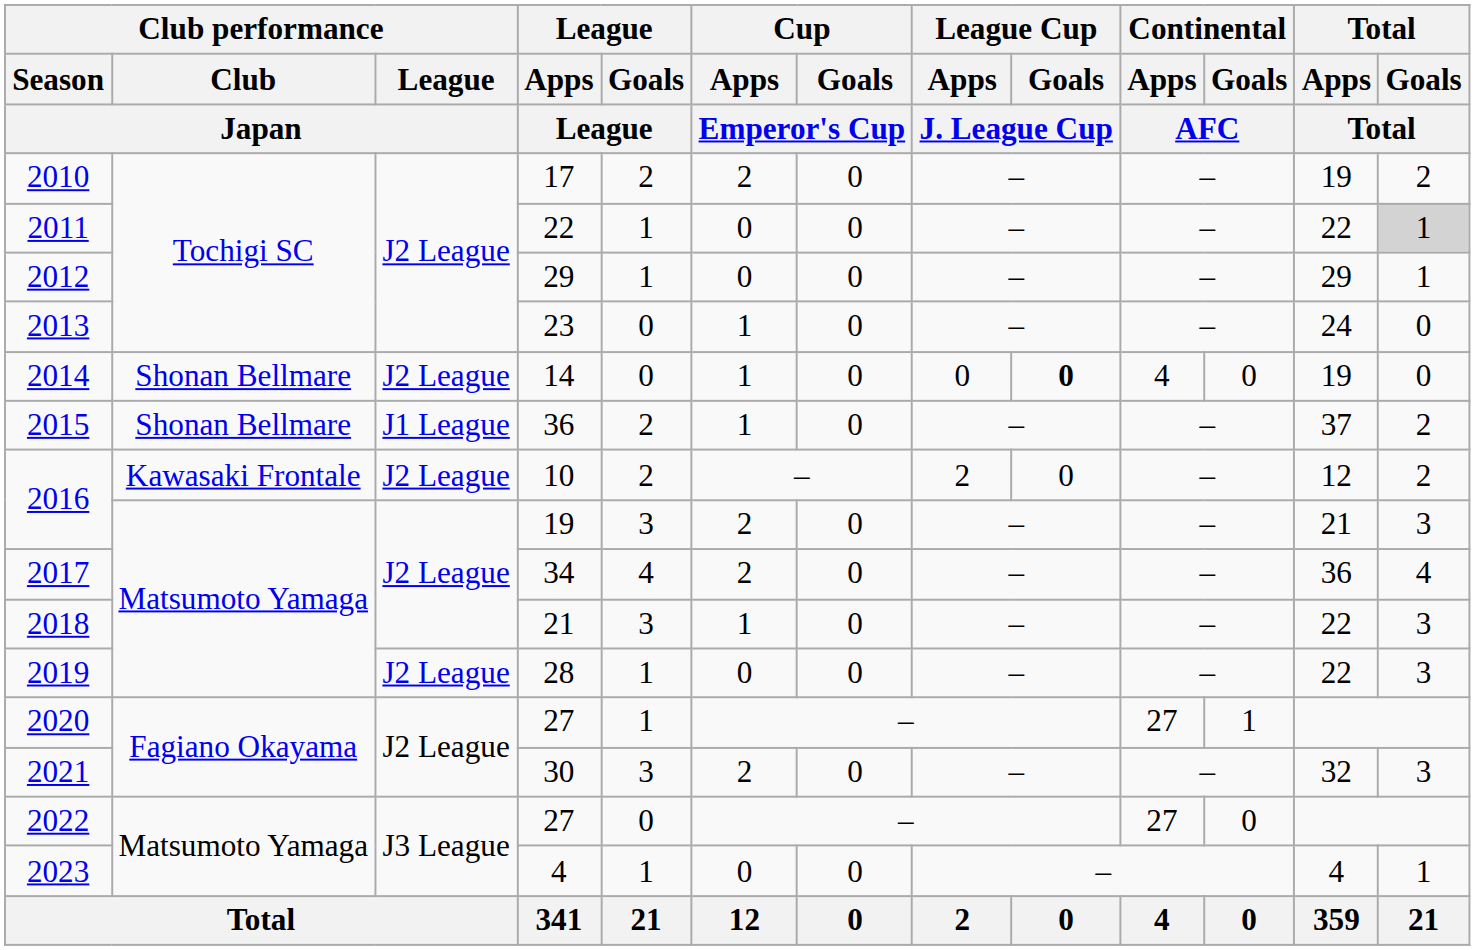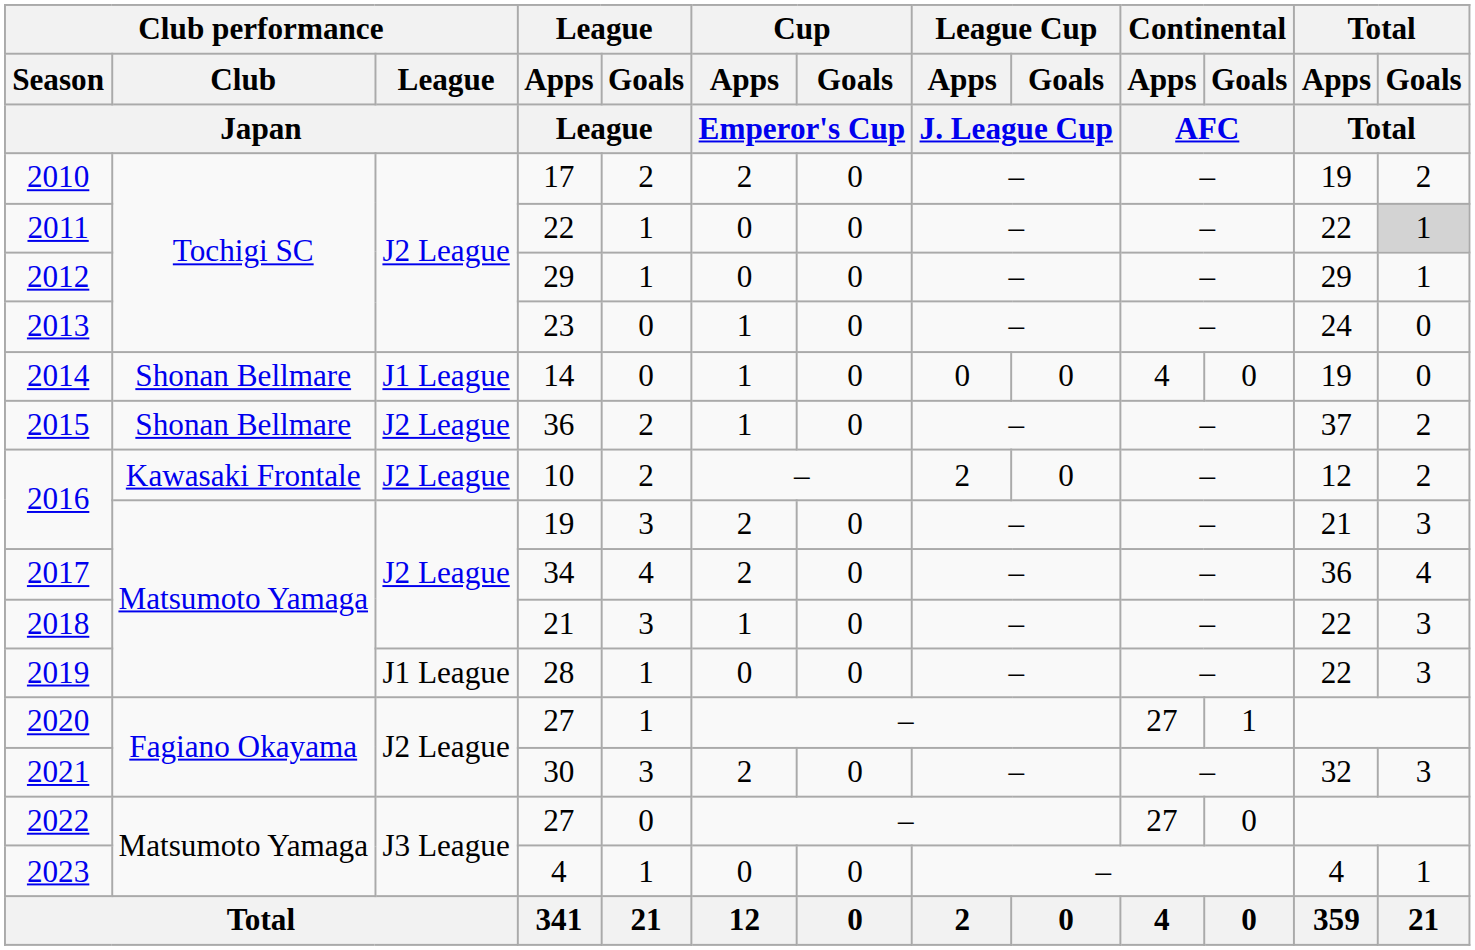 <table class="wikitable" style="text-align:center;">
 <tr>
 <th colspan=3>Club performance</th>
 <th colspan=2>League</th>
 <th colspan=2>Cup</th>
 <th colspan=2>League Cup</th>
 <th colspan=2>Continental</th>
 <th colspan=2>Total</th>
 </tr>
 <tr>
 <th>Season</th>
 <th>Club</th>
 <th>League</th>
 <th>Apps</th>
 <th>Goals</th>
 <th>Apps</th>
 <th>Goals</th>
 <th>Apps</th>
 <th>Goals</th>
 <th>Apps</th>
 <th>Goals</th>
 <th>Apps</th>
 <th>Goals</th>
 </tr>
 <tr>
 <th colspan=3>Japan</th>
 <th colspan=2>League</th>
 <th colspan=2><a href='#'>Emperor's Cup</a></th>
 <th colspan=2><a href='#'>J. League Cup</a></th>
 <th colspan=2><a href='#'>AFC</a></th>
 <th colspan=2>Total</th>
 </tr>
 <tr>
 <td><a href='#'>2010</a></td>
 <td rowspan="4"><a href='#'>Tochigi SC</a></td>
 <td rowspan="4"><a href='#'>J2 League</a></td>
 <td>17</td>
 <td>2</td>
 <td>2</td>
 <td>0</td>
 <td colspan="2">–</td>
 <td colspan="2">–</td>
 <td>19</td>
 <td>2</td>
 </tr>
 <tr>
 <td><a href='#'>2011</a></td>
 <td>22</td>
 <td>1</td>
 <td>0</td>
 <td>0</td>
 <td colspan="2">–</td>
 <td colspan="2">–</td>
 <td>22</td>
 <td style="background: lightgrey;">1</td>
 </tr>
 <tr>
 <td><a href='#'>2012</a></td>
 <td>29</td>
 <td>1</td>
 <td>0</td>
 <td>0</td>
 <td colspan="2">–</td>
 <td colspan="2">–</td>
 <td>29</td>
 <td>1</td>
 </tr>
 <tr>
 <td><a href='#'>2013</a></td>
 <td>23</td>
 <td>0</td>
 <td>1</td>
 <td>0</td>
 <td colspan="2">–</td>
 <td colspan="2">–</td>
 <td>24</td>
 <td>0</td>
 </tr>
 <tr>
 <td><a href='#'>2014</a></td>
 <td><a href='#'>Shonan Bellmare</a></td>
-<td><a href='#'>J2 League</a></td>
+<td><a href='#'>J1 League</a></td>
 <td>14</td>
 <td>0</td>
 <td>1</td>
 <td>0</td>
 <td>0</td>
-<td><strong>0</strong></td>
+<td>0</td>
 <td>4</td>
 <td>0</td>
 <td>19</td>
 <td>0</td>
 </tr>
 <tr>
 <td><a href='#'>2015</a></td>
 <td><a href='#'>Shonan Bellmare</a></td>
-<td><a href='#'>J1 League</a></td>
+<td><a href='#'>J2 League</a></td>
 <td>36</td>
 <td>2</td>
 <td>1</td>
 <td>0</td>
 <td colspan="2">–</td>
 <td colspan="2">–</td>
 <td>37</td>
 <td>2</td>
 </tr>
 <tr>
 <td rowspan="2"><a href='#'>2016</a></td>
 <td><a href='#'>Kawasaki Frontale</a></td>
 <td><a href='#'>J2 League</a></td>
 <td>10</td>
 <td>2</td>
 <td colspan="2">–</td>
 <td>2</td>
 <td>0</td>
 <td colspan="2">–</td>
 <td>12</td>
 <td>2</td>
 </tr>
 <tr>
 <td rowspan="4"><a href='#'>Matsumoto Yamaga</a></td>
 <td rowspan="3"><a href='#'>J2 League</a></td>
 <td>19</td>
 <td>3</td>
 <td>2</td>
 <td>0</td>
 <td colspan="2">–</td>
 <td colspan="2">–</td>
 <td>21</td>
 <td>3</td>
 </tr>
 <tr>
 <td><a href='#'>2017</a></td>
 <td>34</td>
 <td>4</td>
 <td>2</td>
 <td>0</td>
 <td colspan="2">–</td>
 <td colspan="2">–</td>
 <td>36</td>
 <td>4</td>
 </tr>
 <tr>
 <td><a href='#'>2018</a></td>
 <td>21</td>
 <td>3</td>
 <td>1</td>
 <td>0</td>
 <td colspan="2">–</td>
 <td colspan="2">–</td>
 <td>22</td>
 <td>3</td>
 </tr>
 <tr>
 <td><a href='#'>2019</a></td>
-<td><a href='#'>J2 League</a></td>
+<td>J1 League</td>
 <td>28</td>
 <td>1</td>
 <td>0</td>
 <td>0</td>
 <td colspan="2">–</td>
 <td colspan="2">–</td>
 <td>22</td>
 <td>3</td>
 </tr>
 <tr>
 <td><a href='#'>2020</a></td>
 <td rowspan="2"><a href='#'>Fagiano Okayama</a></td>
 <td rowspan="2">J2 League</td>
 <td>27</td>
 <td>1</td>
 <td colspan="4">–</td>
 <td>27</td>
 <td>1</td>
 </tr>
 <tr>
 <td><a href='#'>2021</a></td>
 <td>30</td>
 <td>3</td>
 <td>2</td>
 <td>0</td>
 <td colspan="2">–</td>
 <td colspan="2">–</td>
 <td>32</td>
 <td>3</td>
 </tr>
 <tr>
 <td><a href='#'>2022</a></td>
 <td rowspan="2">Matsumoto Yamaga</td>
 <td rowspan="2">J3 League</td>
 <td>27</td>
 <td>0</td>
 <td colspan="4">–</td>
 <td>27</td>
 <td>0</td>
 </tr>
 <tr>
 <td><a href='#'>2023</a></td>
 <td>4</td>
 <td>1</td>
 <td>0</td>
 <td>0</td>
 <td colspan="4">–</td>
 <td>4</td>
 <td>1</td>
 </tr>
 <tr>
 <th colspan=3>Total</th>
 <th>341</th>
 <th>21</th>
 <th>12</th>
 <th>0</th>
 <th>2</th>
 <th>0</th>
 <th>4</th>
 <th>0</th>
 <th>359</th>
 <th>21</th>
 </tr>
 </table>
